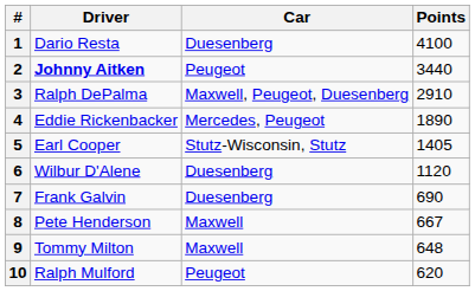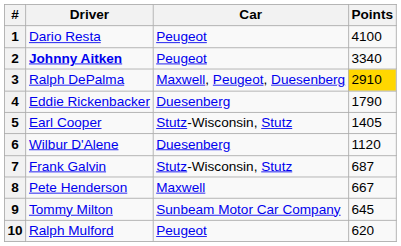 <table class="wikitable">
 <tr>
 <th>#</th>
 <th>Driver</th>
 <th>Car</th>
 <th>Points</th>
 </tr>
 <tr>
 <th>1</th>
 <td> <a href='#'>Dario Resta</a></td>
-<td><a href='#'>Duesenberg</a></td>
+<td><a href='#'>Peugeot</a></td>
 <td>4100</td>
 </tr>
 <tr>
 <th>2</th>
 <td><strong> <a href='#'>Johnny Aitken</a></strong></td>
 <td><a href='#'>Peugeot</a></td>
-<td>3440</td>
+<td>3340</td>
 </tr>
 <tr>
 <th>3</th>
 <td> <a href='#'>Ralph DePalma</a></td>
 <td><a href='#'>Maxwell</a>, <a href='#'>Peugeot</a>, <a href='#'>Duesenberg</a></td>
-<td>2910</td>
+<td style="background: gold;">2910</td>
 </tr>
 <tr>
 <th>4</th>
 <td> <a href='#'>Eddie Rickenbacker</a></td>
-<td><a href='#'>Mercedes</a>, <a href='#'>Peugeot</a></td>
-<td>1890</td>
+<td><a href='#'>Duesenberg</a></td>
+<td>1790</td>
 </tr>
 <tr>
 <th>5</th>
 <td> <a href='#'>Earl Cooper</a></td>
 <td><a href='#'>Stutz</a>-Wisconsin, <a href='#'>Stutz</a></td>
 <td>1405</td>
 </tr>
 <tr>
 <th>6</th>
 <td> <a href='#'>Wilbur D'Alene</a></td>
 <td><a href='#'>Duesenberg</a></td>
 <td>1120</td>
 </tr>
 <tr>
 <th>7</th>
 <td> <a href='#'>Frank Galvin</a></td>
-<td><a href='#'>Duesenberg</a></td>
-<td>690</td>
+<td><a href='#'>Stutz</a>-Wisconsin, <a href='#'>Stutz</a></td>
+<td>687</td>
 </tr>
 <tr>
 <th>8</th>
 <td> <a href='#'>Pete Henderson</a></td>
 <td><a href='#'>Maxwell</a></td>
 <td>667</td>
 </tr>
 <tr>
 <th>9</th>
 <td> <a href='#'>Tommy Milton</a></td>
-<td><a href='#'>Maxwell</a></td>
-<td>648</td>
+<td><a href='#'>Sunbeam Motor Car Company</a></td>
+<td>645</td>
 </tr>
 <tr>
 <th>10</th>
 <td> <a href='#'>Ralph Mulford</a></td>
 <td><a href='#'>Peugeot</a></td>
 <td>620</td>
 </tr>
 </table>
